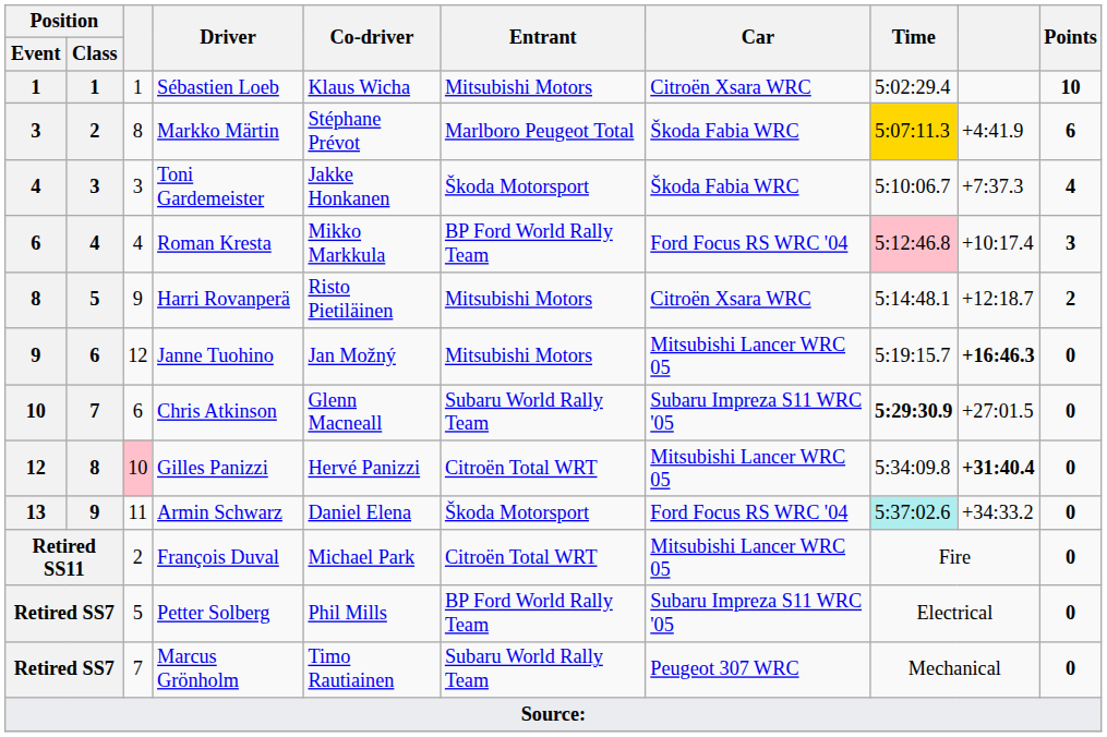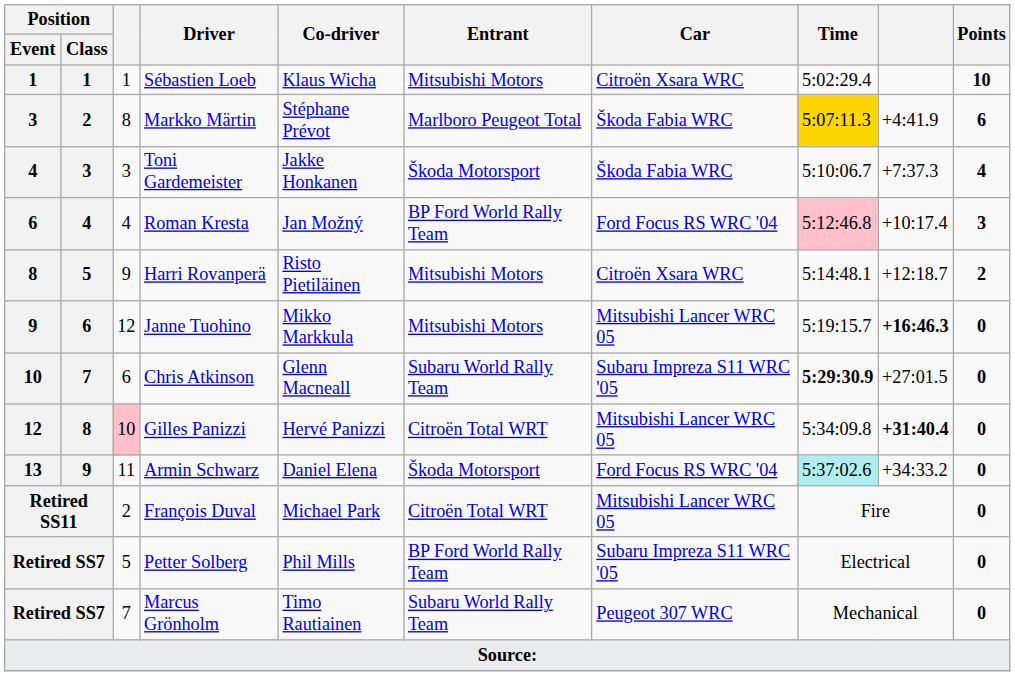 <table class="wikitable" width=85% style="font-size: 85%;">
 <tr>
 <th colspan="2">Position</th>
 <th rowspan="2"></th>
 <th rowspan="2">Driver</th>
 <th rowspan="2">Co-driver</th>
 <th rowspan="2">Entrant</th>
 <th rowspan="2">Car</th>
 <th rowspan="2">Time</th>
 <th rowspan="2"></th>
 <th rowspan="2">Points</th>
 </tr>
 <tr>
 <th>Event</th>
 <th>Class</th>
 </tr>
 <tr>
 <th>1</th>
 <th>1</th>
 <td align="center">1</td>
 <td> <a href='#'>Sébastien Loeb</a></td>
 <td> <a href='#'>Klaus Wicha</a></td>
 <td> <a href='#'>Mitsubishi Motors</a></td>
 <td><a href='#'>Citroën Xsara WRC</a></td>
 <td>5:02:29.4</td>
 <td></td>
 <td align="center"><strong>10</strong></td>
 </tr>
 <tr>
 <th>3</th>
 <th>2</th>
 <td align="center">8</td>
 <td> <a href='#'>Markko Märtin</a></td>
 <td> <a href='#'>Stéphane Prévot</a></td>
 <td> <a href='#'>Marlboro Peugeot Total</a></td>
 <td><a href='#'>Škoda Fabia WRC</a></td>
 <td style="background: gold;">5:07:11.3</td>
 <td>+4:41.9</td>
 <td align="center"><strong>6</strong></td>
 </tr>
 <tr>
 <th>4</th>
 <th>3</th>
 <td align="center">3</td>
 <td> <a href='#'>Toni Gardemeister</a></td>
 <td> <a href='#'>Jakke Honkanen</a></td>
 <td> <a href='#'>Škoda Motorsport</a></td>
 <td><a href='#'>Škoda Fabia WRC</a></td>
 <td>5:10:06.7</td>
 <td>+7:37.3</td>
 <td align="center"><strong>4</strong></td>
 </tr>
 <tr>
 <th>6</th>
 <th>4</th>
 <td align="center">4</td>
 <td> <a href='#'>Roman Kresta</a></td>
-<td> <a href='#'>Mikko Markkula</a></td>
+<td> <a href='#'>Jan Možný</a></td>
 <td> <a href='#'>BP Ford World Rally Team</a></td>
 <td><a href='#'>Ford Focus RS WRC '04</a></td>
 <td style="background: pink;">5:12:46.8</td>
 <td>+10:17.4</td>
 <td align="center"><strong>3</strong></td>
 </tr>
 <tr>
 <th>8</th>
 <th>5</th>
 <td align="center">9</td>
 <td> <a href='#'>Harri Rovanperä</a></td>
 <td> <a href='#'>Risto Pietiläinen</a></td>
 <td> <a href='#'>Mitsubishi Motors</a></td>
 <td><a href='#'>Citroën Xsara WRC</a></td>
 <td>5:14:48.1</td>
 <td>+12:18.7</td>
 <td align="center"><strong>2</strong></td>
 </tr>
 <tr>
 <th>9</th>
 <th>6</th>
 <td align="center">12</td>
 <td> <a href='#'>Janne Tuohino</a></td>
-<td> <a href='#'>Jan Možný</a></td>
+<td> <a href='#'>Mikko Markkula</a></td>
 <td> <a href='#'>Mitsubishi Motors</a></td>
 <td><a href='#'>Mitsubishi Lancer WRC 05</a></td>
 <td>5:19:15.7</td>
 <td><strong>+16:46.3</strong></td>
 <td align="center"><strong>0</strong></td>
 </tr>
 <tr>
 <th>10</th>
 <th>7</th>
 <td align="center">6</td>
 <td> <a href='#'>Chris Atkinson</a></td>
 <td> <a href='#'>Glenn Macneall</a></td>
 <td> <a href='#'>Subaru World Rally Team</a></td>
 <td><a href='#'>Subaru Impreza S11 WRC '05</a></td>
 <td><strong>5:29:30.9</strong></td>
 <td>+27:01.5</td>
 <td align="center"><strong>0</strong></td>
 </tr>
 <tr>
 <th>12</th>
 <th>8</th>
 <td align="center" style="background: pink;">10</td>
 <td> <a href='#'>Gilles Panizzi</a></td>
 <td> <a href='#'>Hervé Panizzi</a></td>
 <td> <a href='#'>Citroën Total WRT</a></td>
 <td><a href='#'>Mitsubishi Lancer WRC 05</a></td>
 <td>5:34:09.8</td>
 <td><strong>+31:40.4</strong></td>
 <td align="center"><strong>0</strong></td>
 </tr>
 <tr>
 <th>13</th>
 <th>9</th>
 <td align="center">11</td>
 <td> <a href='#'>Armin Schwarz</a></td>
 <td> <a href='#'>Daniel Elena</a></td>
 <td> <a href='#'>Škoda Motorsport</a></td>
 <td><a href='#'>Ford Focus RS WRC '04</a></td>
 <td style="background: paleturquoise;">5:37:02.6</td>
 <td>+34:33.2</td>
 <td align="center"><strong>0</strong></td>
 </tr>
 <tr>
 <th colspan="2">Retired SS11</th>
 <td align="center">2</td>
 <td> <a href='#'>François Duval</a></td>
 <td> <a href='#'>Michael Park</a></td>
 <td> <a href='#'>Citroën Total WRT</a></td>
 <td><a href='#'>Mitsubishi Lancer WRC 05</a></td>
 <td align="center" colspan="2">Fire</td>
 <td align="center"><strong>0</strong></td>
 </tr>
 <tr>
 <th colspan="2">Retired SS7</th>
 <td align="center">5</td>
 <td> <a href='#'>Petter Solberg</a></td>
 <td> <a href='#'>Phil Mills</a></td>
 <td> <a href='#'>BP Ford World Rally Team</a></td>
 <td><a href='#'>Subaru Impreza S11 WRC '05</a></td>
 <td align="center" colspan="2">Electrical</td>
 <td align="center"><strong>0</strong></td>
 </tr>
 <tr>
 <th colspan="2">Retired SS7</th>
 <td align="center">7</td>
 <td> <a href='#'>Marcus Grönholm</a></td>
 <td> <a href='#'>Timo Rautiainen</a></td>
 <td> <a href='#'>Subaru World Rally Team</a></td>
 <td><a href='#'>Peugeot 307 WRC</a></td>
 <td align="center" colspan="2">Mechanical</td>
 <td align="center"><strong>0</strong></td>
 </tr>
 <tr>
 <td style="background-color:#EAECF0; text-align:center" colspan="10"><strong>Source:</strong></td>
 </tr>
 <tr>
 </tr>
 </table>
